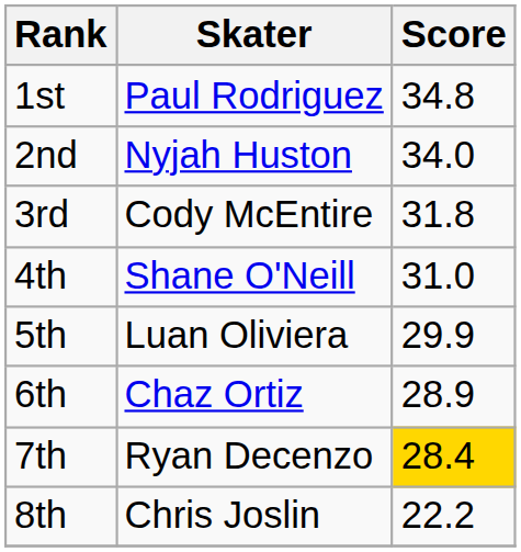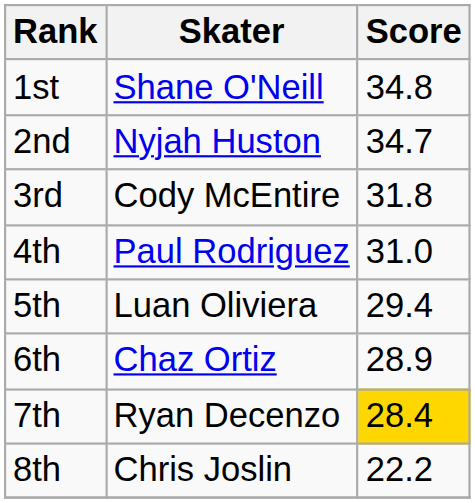 <table class="wikitable">
 <tr>
 <th>Rank</th>
 <th>Skater</th>
 <th>Score</th>
 </tr>
 <tr>
 <td>1st</td>
-<td><a href='#'>Paul Rodriguez</a></td>
+<td><a href='#'>Shane O'Neill</a></td>
 <td>34.8</td>
 </tr>
 <tr>
 <td>2nd</td>
 <td><a href='#'>Nyjah Huston</a></td>
-<td>34.0</td>
+<td>34.7</td>
 </tr>
 <tr>
 <td>3rd</td>
 <td>Cody McEntire</td>
 <td>31.8</td>
 </tr>
 <tr>
 <td>4th</td>
-<td><a href='#'>Shane O'Neill</a></td>
+<td><a href='#'>Paul Rodriguez</a></td>
 <td>31.0</td>
 </tr>
 <tr>
 <td>5th</td>
 <td>Luan Oliviera</td>
-<td>29.9</td>
+<td>29.4</td>
 </tr>
 <tr>
 <td>6th</td>
 <td><a href='#'>Chaz Ortiz</a></td>
 <td>28.9</td>
 </tr>
 <tr>
 <td>7th</td>
 <td>Ryan Decenzo</td>
 <td style="background: gold;">28.4</td>
 </tr>
 <tr>
 <td>8th</td>
 <td>Chris Joslin</td>
 <td>22.2</td>
 </tr>
 <tr>
 </tr>
 </table>
